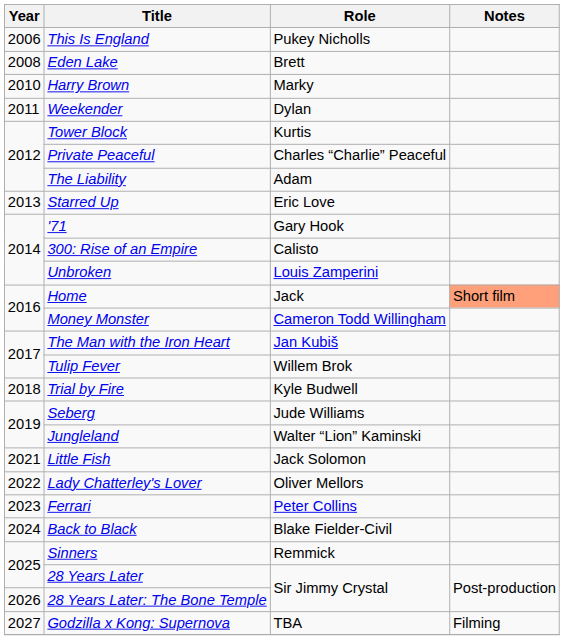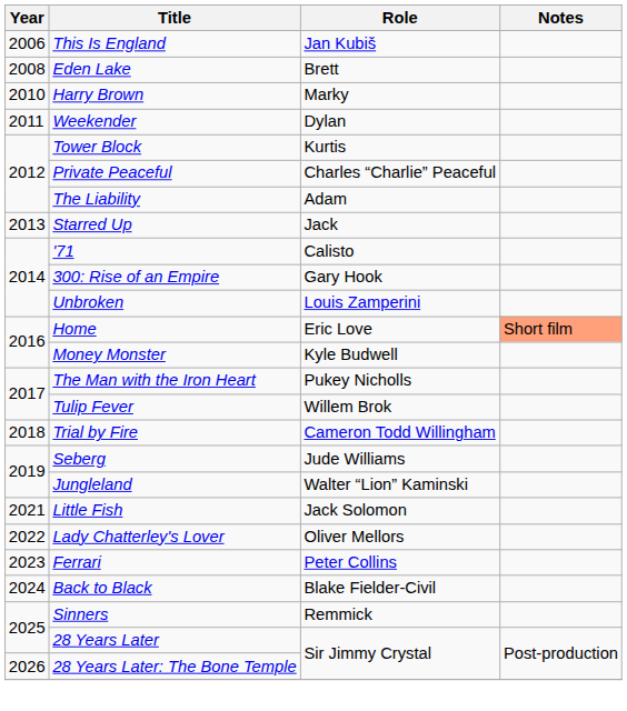 <table class="wikitable sortable">
 <tr>
 <th>Year</th>
 <th>Title</th>
 <th>Role</th>
 <th class="unsortable">Notes</th>
 </tr>
 <tr>
 <td>2006</td>
 <td><em><a href='#'>This Is England</a></em></td>
-<td>Pukey Nicholls</td>
+<td><a href='#'>Jan Kubiš</a></td>
 <td></td>
 </tr>
 <tr>
 <td>2008</td>
 <td><em><a href='#'>Eden Lake</a></em></td>
 <td>Brett</td>
 <td></td>
 </tr>
 <tr>
 <td>2010</td>
 <td><em><a href='#'>Harry Brown</a></em></td>
 <td>Marky</td>
 <td></td>
 </tr>
 <tr>
 <td>2011</td>
 <td><em><a href='#'>Weekender</a></em></td>
 <td>Dylan</td>
 <td></td>
 </tr>
 <tr>
 <td rowspan=3>2012</td>
 <td><em><a href='#'>Tower Block</a></em></td>
 <td>Kurtis</td>
 <td></td>
 </tr>
 <tr>
 <td><em><a href='#'>Private Peaceful</a></em></td>
 <td>Charles “Charlie” Peaceful</td>
 <td></td>
 </tr>
 <tr>
 <td><em><a href='#'>The Liability</a></em></td>
 <td>Adam</td>
 <td></td>
 </tr>
 <tr>
 <td>2013</td>
 <td><em><a href='#'>Starred Up</a></em></td>
-<td>Eric Love</td>
+<td>Jack</td>
 <td></td>
 </tr>
 <tr>
 <td rowspan=3>2014</td>
 <td><em><a href='#'>'71</a></em></td>
-<td>Gary Hook</td>
+<td>Calisto</td>
 <td></td>
 </tr>
 <tr>
 <td><em><a href='#'>300: Rise of an Empire</a></em></td>
-<td>Calisto</td>
+<td>Gary Hook</td>
 <td></td>
 </tr>
 <tr>
 <td><em><a href='#'>Unbroken</a></em></td>
 <td><a href='#'>Louis Zamperini</a></td>
 <td></td>
 </tr>
 <tr>
 <td rowspan=2>2016</td>
 <td><em><a href='#'>Home</a></em></td>
-<td>Jack</td>
+<td>Eric Love</td>
 <td style="background: lightsalmon;">Short film</td>
 </tr>
 <tr>
 <td><em><a href='#'>Money Monster</a></em></td>
-<td><a href='#'>Cameron Todd Willingham</a></td>
+<td>Kyle Budwell</td>
 <td></td>
 </tr>
 <tr>
 <td rowspan=2>2017</td>
 <td><em><a href='#'>The Man with the Iron Heart</a></em></td>
-<td><a href='#'>Jan Kubiš</a></td>
+<td>Pukey Nicholls</td>
 <td></td>
 </tr>
 <tr>
 <td><em><a href='#'>Tulip Fever</a></em></td>
 <td>Willem Brok</td>
 <td></td>
 </tr>
 <tr>
 <td>2018</td>
 <td><em><a href='#'>Trial by Fire</a></em></td>
-<td>Kyle Budwell</td>
+<td><a href='#'>Cameron Todd Willingham</a></td>
 <td></td>
 </tr>
 <tr>
 <td rowspan=2>2019</td>
 <td><em><a href='#'>Seberg</a></em></td>
 <td>Jude Williams</td>
 <td></td>
 </tr>
 <tr>
 <td><em><a href='#'>Jungleland</a></em></td>
 <td>Walter “Lion” Kaminski</td>
 <td></td>
 </tr>
 <tr>
 <td>2021</td>
 <td><em><a href='#'>Little Fish</a></em></td>
 <td>Jack Solomon</td>
 <td></td>
 </tr>
 <tr>
 <td>2022</td>
 <td><em><a href='#'>Lady Chatterley's Lover</a></em></td>
 <td>Oliver Mellors</td>
 <td></td>
 </tr>
 <tr>
 <td>2023</td>
 <td><em><a href='#'>Ferrari</a></em></td>
 <td><a href='#'>Peter Collins</a></td>
 <td></td>
 </tr>
 <tr>
 <td>2024</td>
 <td><em><a href='#'>Back to Black</a></em></td>
 <td>Blake Fielder-Civil</td>
 <td></td>
 </tr>
 <tr>
 <td rowspan="2">2025</td>
 <td><em><a href='#'>Sinners</a></em></td>
 <td>Remmick</td>
 <td></td>
 </tr>
 <tr>
 <td><em><a href='#'>28 Years Later</a></em></td>
 <td rowspan=2>Sir Jimmy Crystal</td>
 <td rowspan=2>Post-production</td>
 </tr>
 <tr>
 <td>2026</td>
 <td><em><a href='#'>28 Years Later: The Bone Temple</a></em></td>
 </tr>
 <tr>
-<td>2027</td>
-<td><em><a href='#'>Godzilla x Kong: Supernova</a></em></td>
-<td>TBA</td>
-<td>Filming</td>
-</tr>
-<tr>
 </tr>
 </table>
